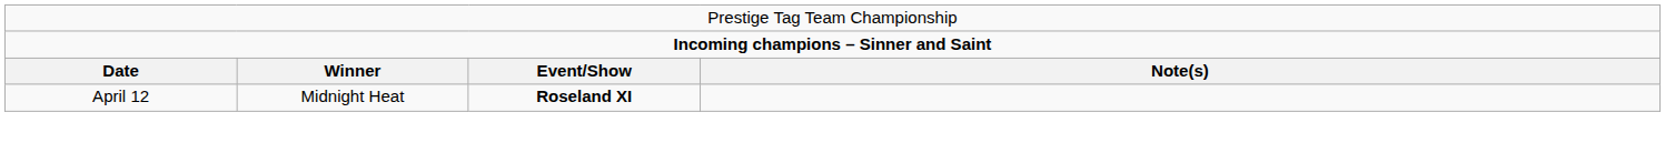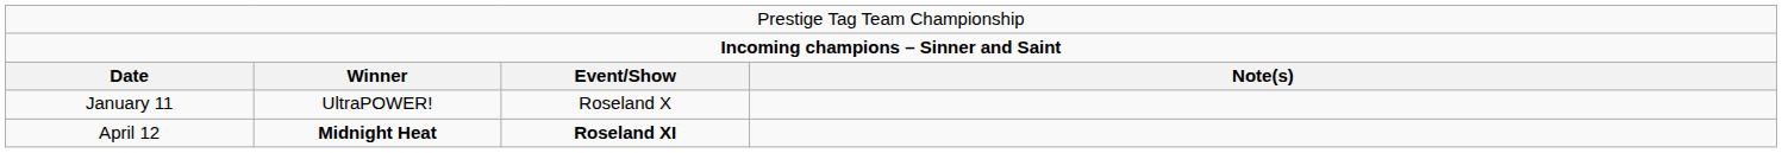 <table class="wikitable" style="text-align:center; width:100%;">
 <tr>
 <td colspan="4" style="text-align: center;">Prestige Tag Team Championship</td>
 </tr>
 <tr>
 <td colspan="4" style="text-align: center;"><strong>Incoming champions – Sinner and Saint </strong></td>
 </tr>
 <tr>
 <th width=14%>Date</th>
 <th width=14%>Winner</th>
 <th width=14%>Event/Show</th>
 <th width=58%>Note(s)</th>
 </tr>
 <tr>
+<td>January 11</td>
+<td>UltraPOWER!<br></td>
+<td>Roseland X</td>
+<td></td>
+</tr>
+<tr>
 <td>April 12</td>
-<td>Midnight Heat<br></td>
+<td><strong>Midnight Heat<br></strong></td>
 <td><strong>Roseland XI</strong></td>
 <td></td>
 </tr>
 </table>
